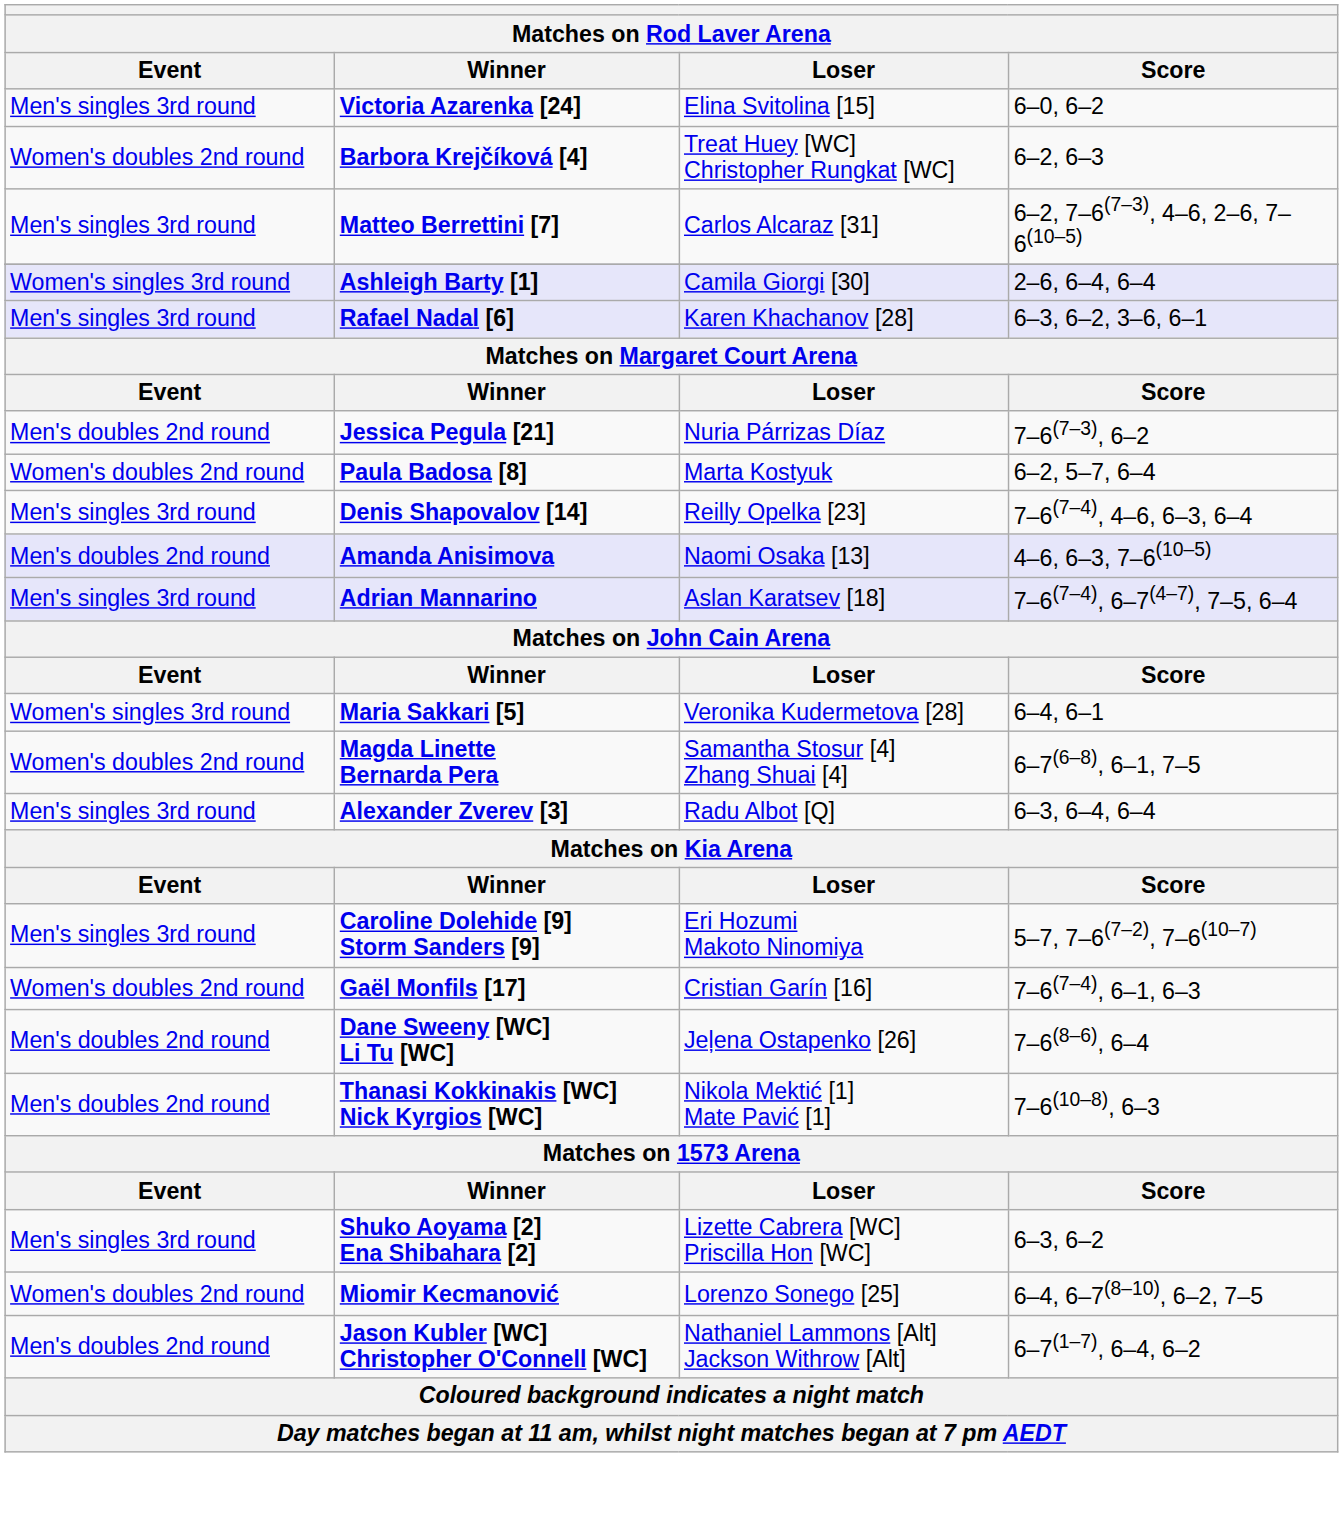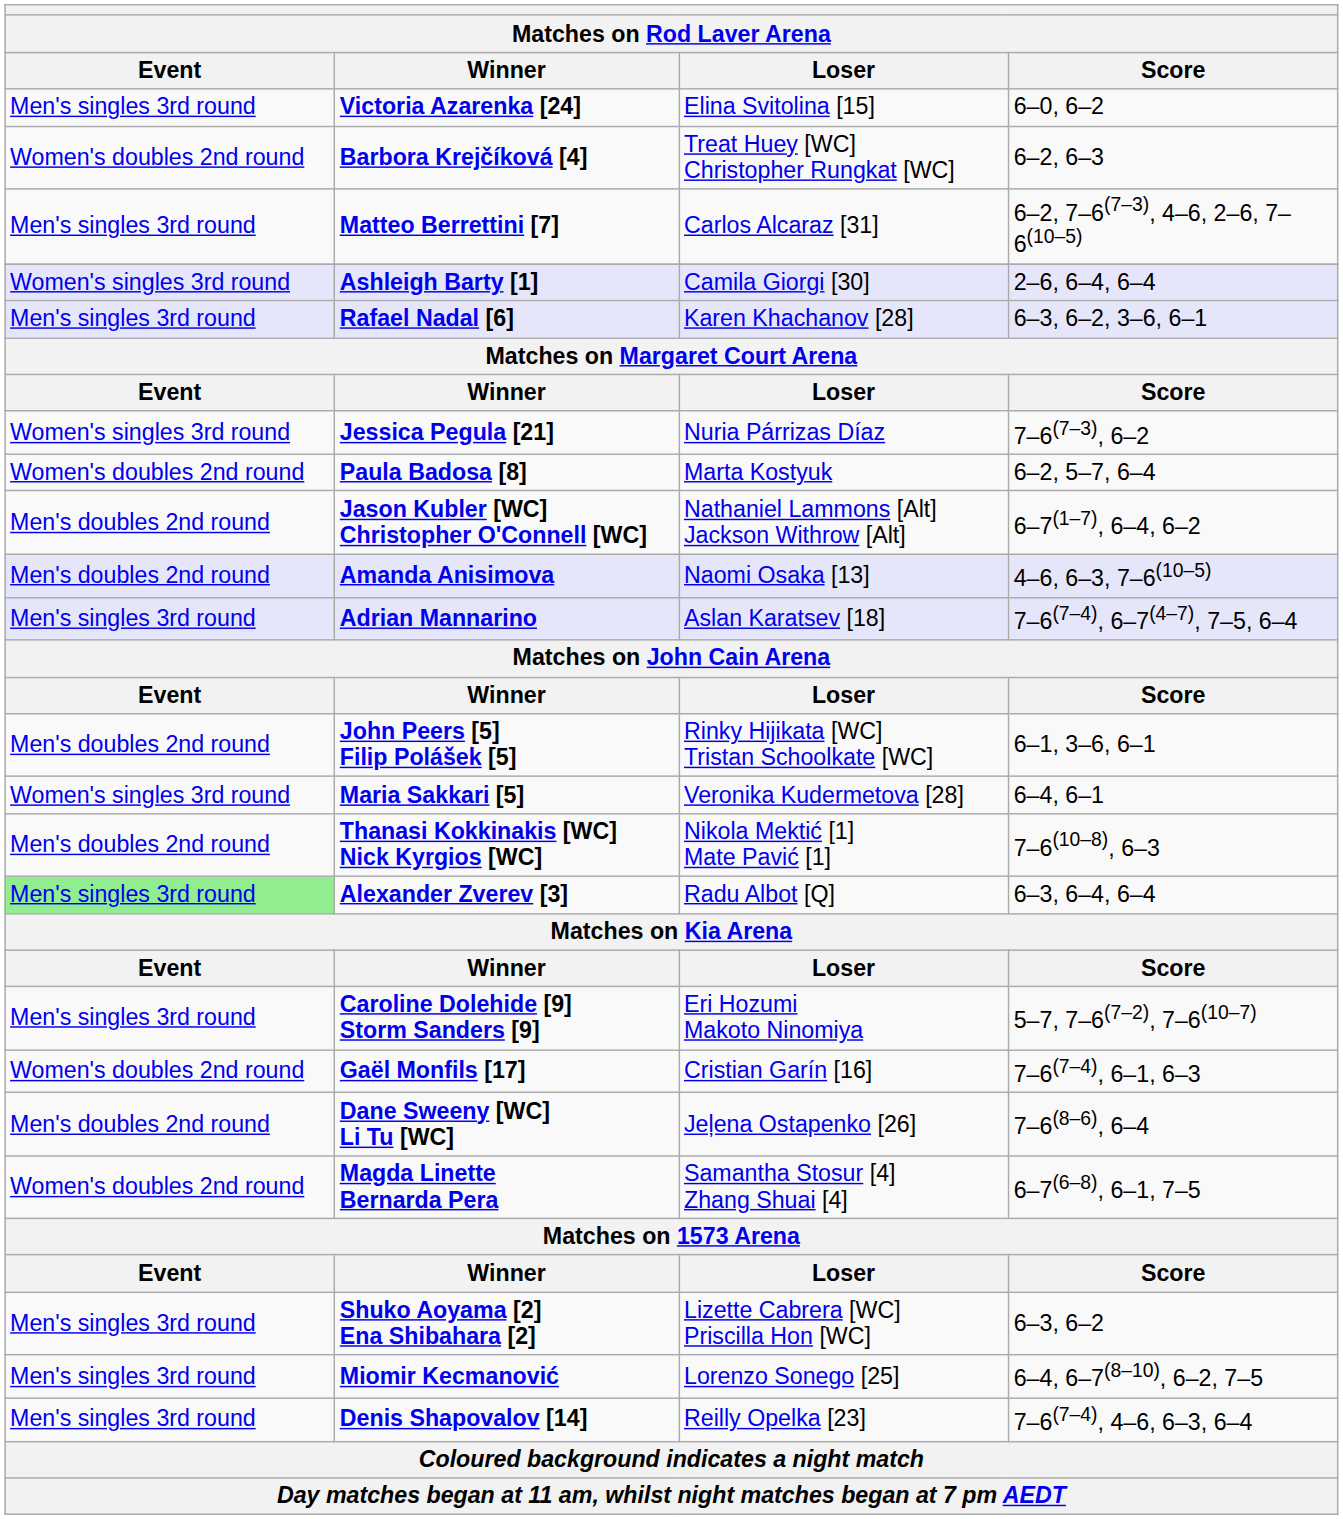 <table class="wikitable collapsible uncollapsed" style="margin:auto;">
 <tr>
 <th colspan=4></th>
 </tr>
 <tr>
 <th colspan=4><strong>Matches on <a href='#'>Rod Laver Arena</a></strong></th>
 </tr>
 <tr>
 <th style="width:220px;">Event</th>
 <th style="width:230px;">Winner</th>
 <th style="width:220px;">Loser</th>
 <th style="width:220px;">Score</th>
 </tr>
 <tr>
 <td><a href='#'>Men's singles 3rd round</a></td>
 <td><strong> <a href='#'>Victoria Azarenka</a> [24]</strong></td>
 <td> <a href='#'>Elina Svitolina</a> [15]</td>
 <td>6–0, 6–2</td>
 </tr>
 <tr>
 <td><a href='#'>Women's doubles 2nd round</a></td>
 <td><strong> <a href='#'>Barbora Krejčíková</a> [4]</strong></td>
 <td> <a href='#'>Treat Huey</a> [WC]<br> <a href='#'>Christopher Rungkat</a> [WC]</td>
 <td>6–2, 6–3</td>
 </tr>
 <tr>
 <td><a href='#'>Men's singles 3rd round</a></td>
 <td><strong> <a href='#'>Matteo Berrettini</a> [7]</strong></td>
 <td> <a href='#'>Carlos Alcaraz</a> [31]</td>
 <td>6–2, 7–6<sup>(7–3)</sup>, 4–6, 2–6, 7–6<sup>(10–5)</sup></td>
 </tr>
 <tr>
 </tr>
 <tr bgcolor=lavender>
 <td><a href='#'>Women's singles 3rd round</a></td>
 <td><strong> <a href='#'>Ashleigh Barty</a> [1]</strong></td>
 <td> <a href='#'>Camila Giorgi</a> [30]</td>
 <td>2–6, 6–4, 6–4</td>
 </tr>
 <tr bgcolor=lavender>
 <td><a href='#'>Men's singles 3rd round</a></td>
 <td><strong> <a href='#'>Rafael Nadal</a> [6]</strong></td>
 <td> <a href='#'>Karen Khachanov</a> [28]</td>
 <td>6–3, 6–2, 3–6, 6–1</td>
 </tr>
 <tr>
 <th colspan=4><strong>Matches on <a href='#'>Margaret Court Arena</a></strong></th>
 </tr>
 <tr>
 <th style="width:220px;">Event</th>
 <th style="width:220px;">Winner</th>
 <th style="width:220px;">Loser</th>
 <th style="width:220px;">Score</th>
 </tr>
 <tr>
-<td><a href='#'>Men's doubles 2nd round</a></td>
+<td><a href='#'>Women's singles 3rd round</a></td>
 <td><strong> <a href='#'>Jessica Pegula</a> [21]</strong></td>
 <td> <a href='#'>Nuria Párrizas Díaz</a></td>
 <td>7–6<sup>(7–3)</sup>, 6–2</td>
 </tr>
 <tr>
 <td><a href='#'>Women's doubles 2nd round</a></td>
 <td><strong> <a href='#'>Paula Badosa</a> [8]</strong></td>
 <td> <a href='#'>Marta Kostyuk</a></td>
 <td>6–2, 5–7, 6–4</td>
 </tr>
 <tr>
-<td><a href='#'>Men's singles 3rd round</a></td>
-<td><strong> <a href='#'>Denis Shapovalov</a> [14]</strong></td>
-<td> <a href='#'>Reilly Opelka</a> [23]</td>
-<td>7–6<sup>(7–4)</sup>, 4–6, 6–3, 6–4</td>
+<td><a href='#'>Men's doubles 2nd round</a></td>
+<td> <strong><a href='#'>Jason Kubler</a> [WC] <br>  <a href='#'>Christopher O'Connell</a> [WC]</strong></td>
+<td> <a href='#'>Nathaniel Lammons</a> [Alt] <br>  <a href='#'>Jackson Withrow</a> [Alt]</td>
+<td>6–7<sup>(1–7)</sup>, 6–4, 6–2</td>
 </tr>
 <tr bgcolor=lavender>
 <td><a href='#'>Men's doubles 2nd round</a></td>
 <td><strong> <a href='#'>Amanda Anisimova</a></strong></td>
 <td> <a href='#'>Naomi Osaka</a> [13]</td>
 <td>4–6, 6–3, 7–6<sup>(10–5)</sup></td>
 </tr>
 <tr bgcolor=lavender>
 <td><a href='#'>Men's singles 3rd round</a></td>
 <td><strong> <a href='#'>Adrian Mannarino</a></strong></td>
 <td> <a href='#'>Aslan Karatsev</a> [18]</td>
 <td>7–6<sup>(7–4)</sup>, 6–7<sup>(4–7)</sup>, 7–5, 6–4</td>
 </tr>
 <tr>
 <th colspan=4><strong>Matches on <a href='#'>John Cain Arena</a></strong></th>
 </tr>
 <tr>
 <th style="width:220px;">Event</th>
 <th style="width:220px;">Winner</th>
 <th style="width:220px;">Loser</th>
 <th style="width:220px;">Score</th>
 </tr>
 <tr>
+<td><a href='#'>Men's doubles 2nd round</a></td>
+<td><strong> <a href='#'>John Peers</a> [5]<br>  <a href='#'>Filip Polášek</a> [5]</strong></td>
+<td> <a href='#'>Rinky Hijikata</a> [WC]<br>  <a href='#'>Tristan Schoolkate</a> [WC]</td>
+<td>6–1, 3–6, 6–1</td>
+</tr>
+<tr>
 <td><a href='#'>Women's singles 3rd round</a></td>
 <td><strong> <a href='#'>Maria Sakkari</a> [5]</strong></td>
 <td> <a href='#'>Veronika Kudermetova</a> [28]</td>
 <td>6–4, 6–1</td>
 </tr>
 <tr>
-<td><a href='#'>Women's doubles 2nd round</a></td>
-<td><strong> <a href='#'>Magda Linette</a> <br>  <a href='#'>Bernarda Pera</a></strong></td>
-<td> <a href='#'>Samantha Stosur</a> [4]<br>  <a href='#'>Zhang Shuai</a> [4]</td>
-<td>6–7<sup>(6–8)</sup>, 6–1, 7–5</td>
+<td><a href='#'>Men's doubles 2nd round</a></td>
+<td> <strong><a href='#'>Thanasi Kokkinakis</a> [WC] <br>  <a href='#'>Nick Kyrgios</a> [WC]</strong></td>
+<td> <a href='#'>Nikola Mektić</a> [1] <br>  <a href='#'>Mate Pavić</a> [1]</td>
+<td>7–6<sup>(10–8)</sup>, 6–3</td>
 </tr>
 <tr>
-<td><a href='#'>Men's singles 3rd round</a></td>
+<td style="background: lightgreen;"><a href='#'>Men's singles 3rd round</a></td>
 <td><strong> <a href='#'>Alexander Zverev</a> [3]</strong></td>
 <td> <a href='#'>Radu Albot</a> [Q]</td>
 <td>6–3, 6–4, 6–4</td>
 </tr>
 <tr>
 <th colspan=4><strong>Matches on <a href='#'>Kia Arena</a></strong></th>
 </tr>
 <tr>
 <th style="width:220px;">Event</th>
 <th style="width:220px;">Winner</th>
 <th style="width:220px;">Loser</th>
 <th style="width:220px;">Score</th>
 </tr>
 <tr>
 <td><a href='#'>Men's singles 3rd round</a></td>
 <td><strong> <a href='#'>Caroline Dolehide</a> [9] <br>  <a href='#'>Storm Sanders</a> [9]</strong></td>
 <td> <a href='#'>Eri Hozumi</a> <br>  <a href='#'>Makoto Ninomiya</a></td>
 <td>5–7, 7–6<sup>(7–2)</sup>, 7–6<sup>(10–7)</sup></td>
 </tr>
 <tr>
 <td><a href='#'>Women's doubles 2nd round</a></td>
 <td><strong> <a href='#'>Gaël Monfils</a> [17]</strong></td>
 <td> <a href='#'>Cristian Garín</a> [16]</td>
 <td>7–6<sup>(7–4)</sup>, 6–1, 6–3</td>
 </tr>
 <tr>
 <td><a href='#'>Men's doubles 2nd round</a></td>
 <td> <strong><a href='#'>Dane Sweeny</a> [WC]</strong><br> <strong><a href='#'>Li Tu</a> [WC]</strong></td>
 <td> <a href='#'>Jeļena Ostapenko</a> [26]</td>
 <td>7–6<sup>(8–6)</sup>, 6–4</td>
 </tr>
 <tr>
-<td><a href='#'>Men's doubles 2nd round</a></td>
-<td> <strong><a href='#'>Thanasi Kokkinakis</a> [WC] <br>  <a href='#'>Nick Kyrgios</a> [WC]</strong></td>
-<td> <a href='#'>Nikola Mektić</a> [1] <br>  <a href='#'>Mate Pavić</a> [1]</td>
-<td>7–6<sup>(10–8)</sup>, 6–3</td>
+<td><a href='#'>Women's doubles 2nd round</a></td>
+<td><strong> <a href='#'>Magda Linette</a> <br>  <a href='#'>Bernarda Pera</a></strong></td>
+<td> <a href='#'>Samantha Stosur</a> [4]<br>  <a href='#'>Zhang Shuai</a> [4]</td>
+<td>6–7<sup>(6–8)</sup>, 6–1, 7–5</td>
 </tr>
 <tr>
 <th colspan=4><strong>Matches on <a href='#'>1573 Arena</a></strong></th>
 </tr>
 <tr>
 <th style="width:220px;">Event</th>
 <th style="width:220px;">Winner</th>
 <th style="width:220px;">Loser</th>
 <th style="width:220px;">Score</th>
 </tr>
 <tr>
 <td><a href='#'>Men's singles 3rd round</a></td>
 <td><strong> <a href='#'>Shuko Aoyama</a> [2]<br>  <a href='#'>Ena Shibahara</a> [2]</strong></td>
 <td> <a href='#'>Lizette Cabrera</a> [WC]<br>  <a href='#'>Priscilla Hon</a> [WC]</td>
 <td>6–3, 6–2</td>
 </tr>
 <tr>
-<td><a href='#'>Women's doubles 2nd round</a></td>
+<td><a href='#'>Men's singles 3rd round</a></td>
 <td><strong> <a href='#'>Miomir Kecmanović</a></strong></td>
 <td> <a href='#'>Lorenzo Sonego</a> [25]</td>
 <td>6–4, 6–7<sup>(8–10)</sup>, 6–2, 7–5</td>
 </tr>
 <tr>
-<td><a href='#'>Men's doubles 2nd round</a></td>
-<td> <strong><a href='#'>Jason Kubler</a> [WC] <br>  <a href='#'>Christopher O'Connell</a> [WC]</strong></td>
-<td> <a href='#'>Nathaniel Lammons</a> [Alt] <br>  <a href='#'>Jackson Withrow</a> [Alt]</td>
-<td>6–7<sup>(1–7)</sup>, 6–4, 6–2</td>
+<td><a href='#'>Men's singles 3rd round</a></td>
+<td><strong> <a href='#'>Denis Shapovalov</a> [14]</strong></td>
+<td> <a href='#'>Reilly Opelka</a> [23]</td>
+<td>7–6<sup>(7–4)</sup>, 4–6, 6–3, 6–4</td>
 </tr>
 <tr>
 <th colspan=4><em>Coloured background indicates a night match</em></th>
 </tr>
 <tr>
 <th colspan=4><em>Day matches began at 11 am, whilst night matches began at 7 pm <a href='#'>AEDT</a></em></th>
 </tr>
 </table>
